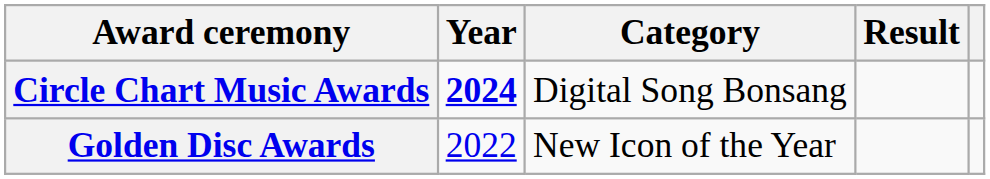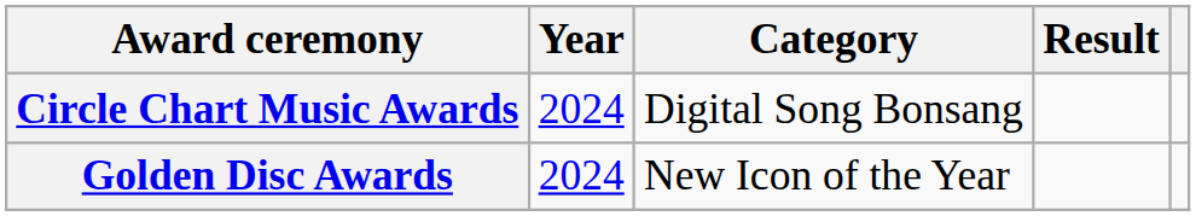 <table class="wikitable plainrowheaders sortable">
 <tr>
 <th scope="col">Award ceremony</th>
 <th scope="col">Year</th>
 <th scope="col">Category</th>
 <th scope="col">Result</th>
 <th scope="col" class="unsortable"></th>
 </tr>
 <tr>
 <th scope="row"><a href='#'>Circle Chart Music Awards</a></th>
-<td align="center"><strong><a href='#'>2024</a></strong></td>
+<td align="center"><a href='#'>2024</a></td>
 <td>Digital Song Bonsang</td>
 <td></td>
 <td align="center"></td>
 </tr>
 <tr>
 <th scope="row"><a href='#'>Golden Disc Awards</a></th>
-<td align="center"><a href='#'>2022</a></td>
+<td align="center"><a href='#'>2024</a></td>
 <td>New Icon of the Year</td>
 <td></td>
 <td align="center"></td>
 </tr>
 </table>
